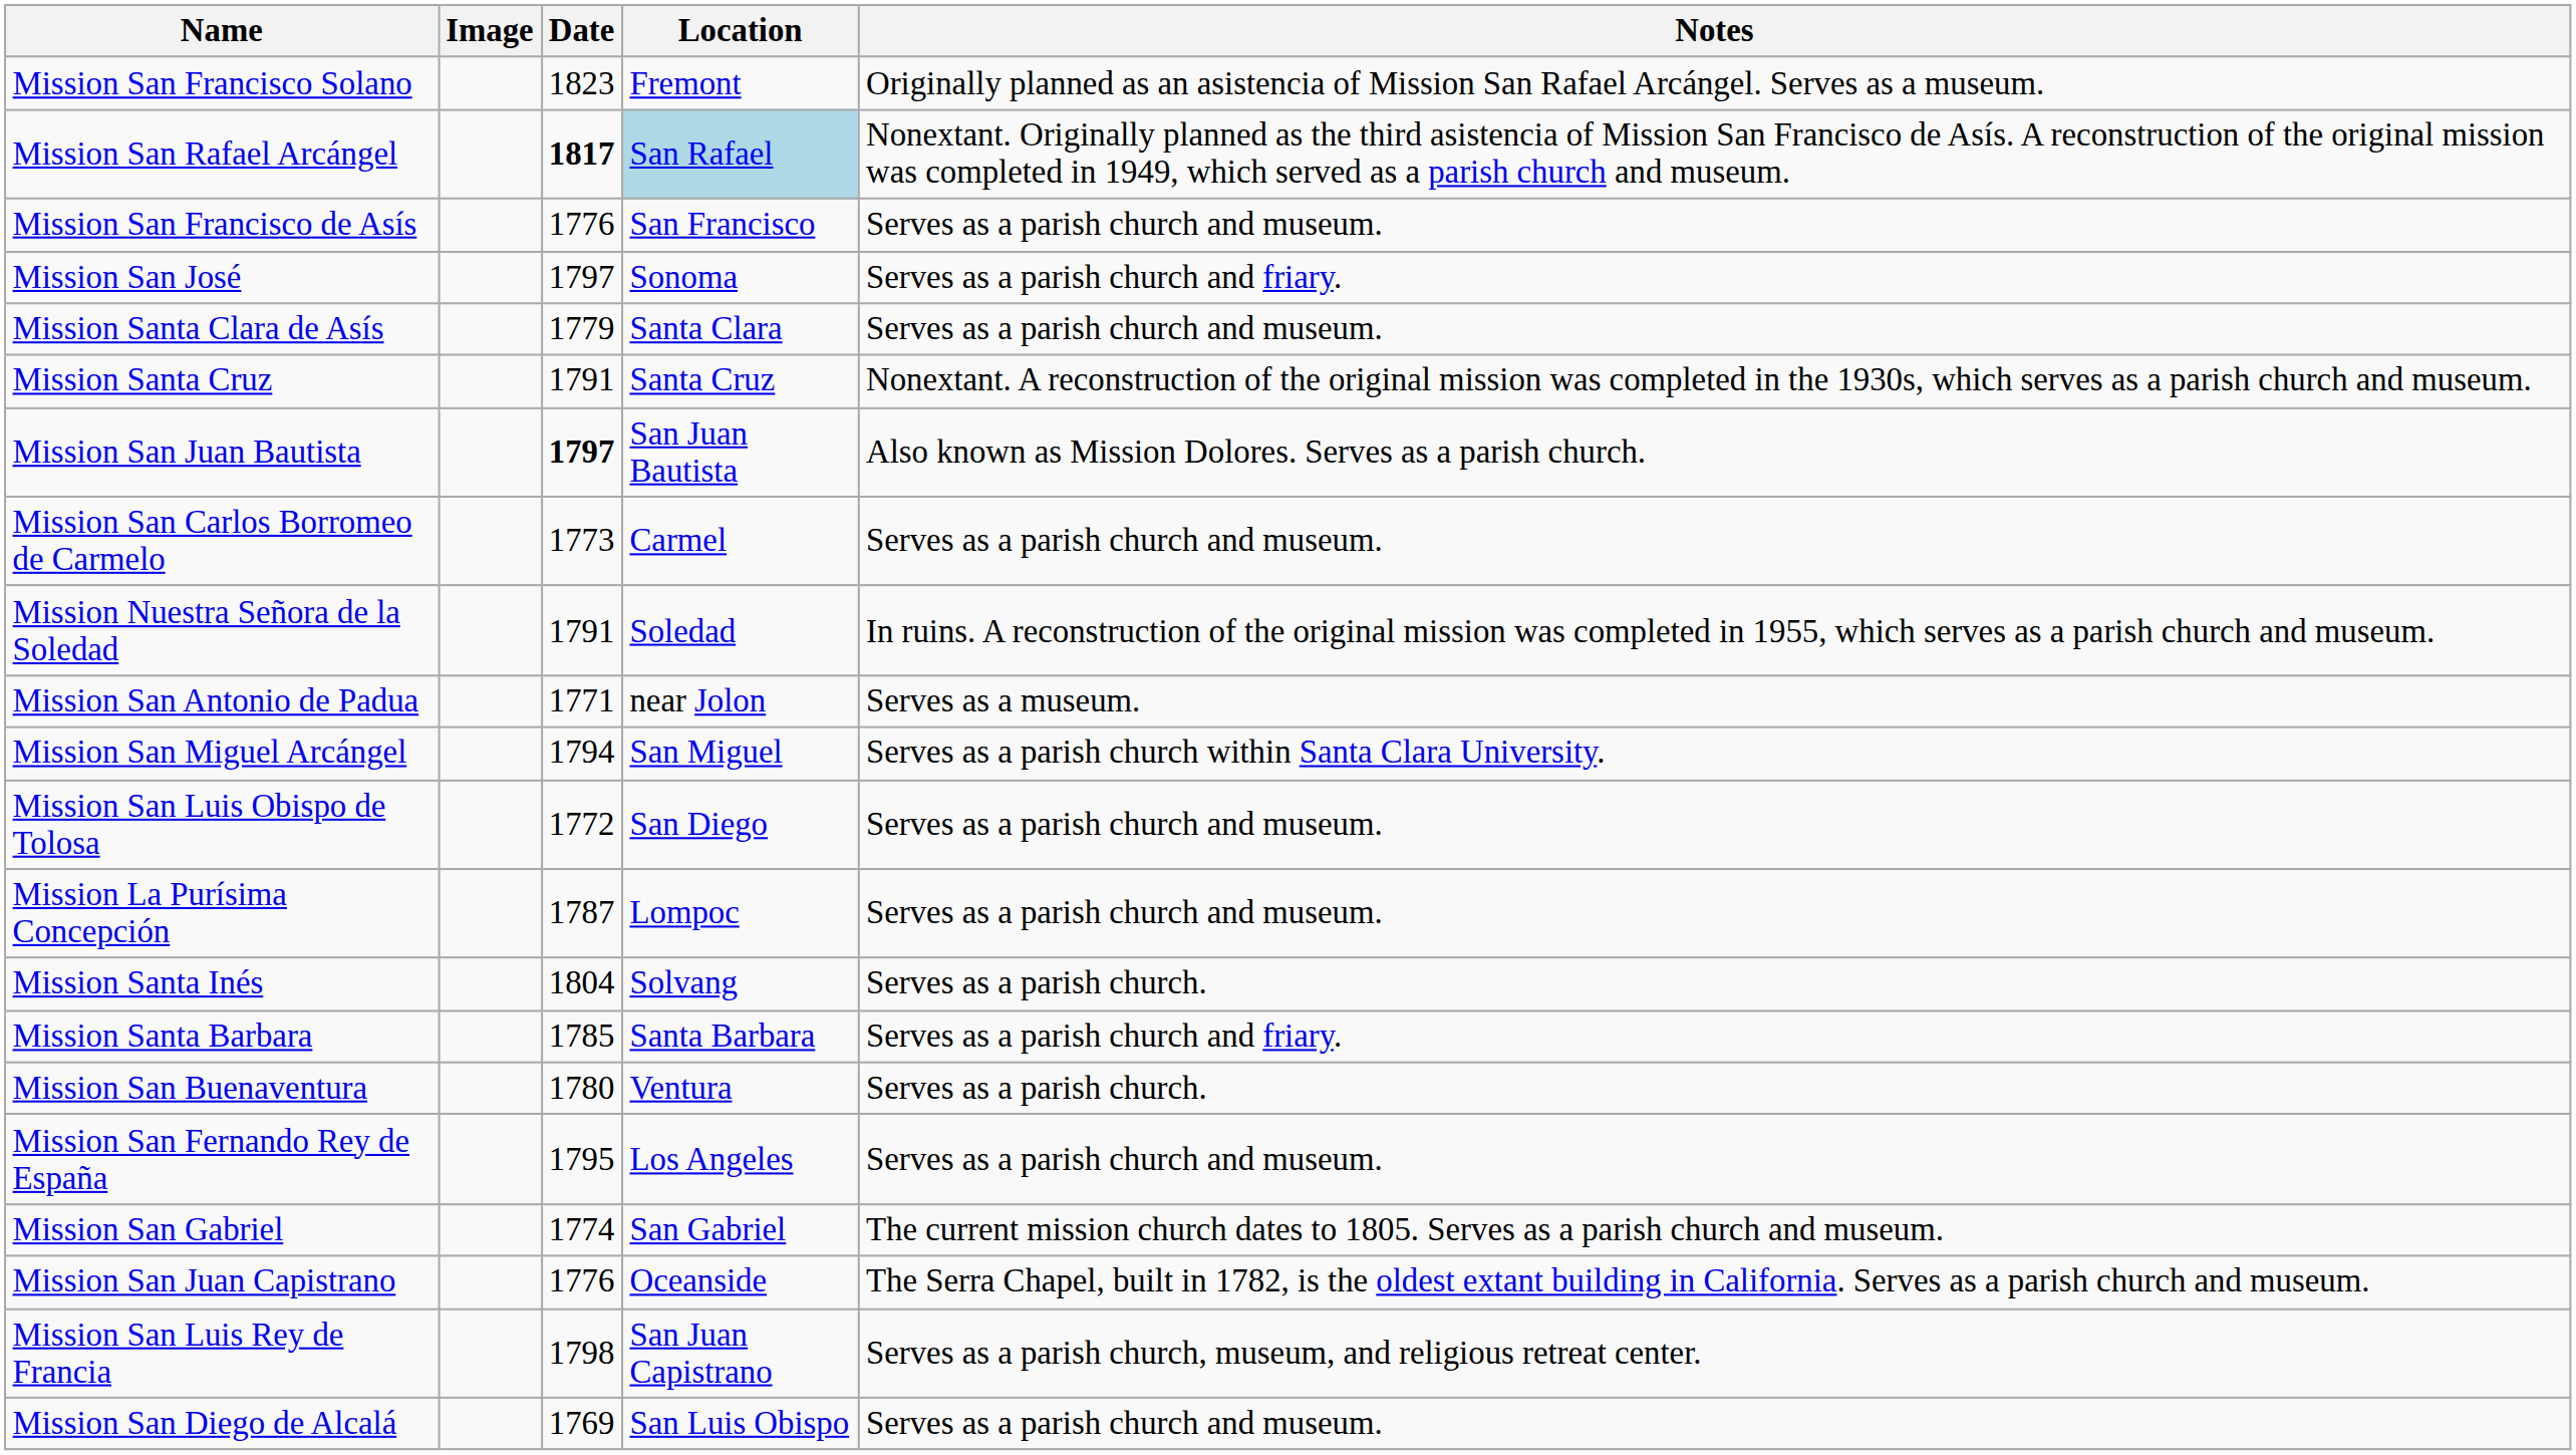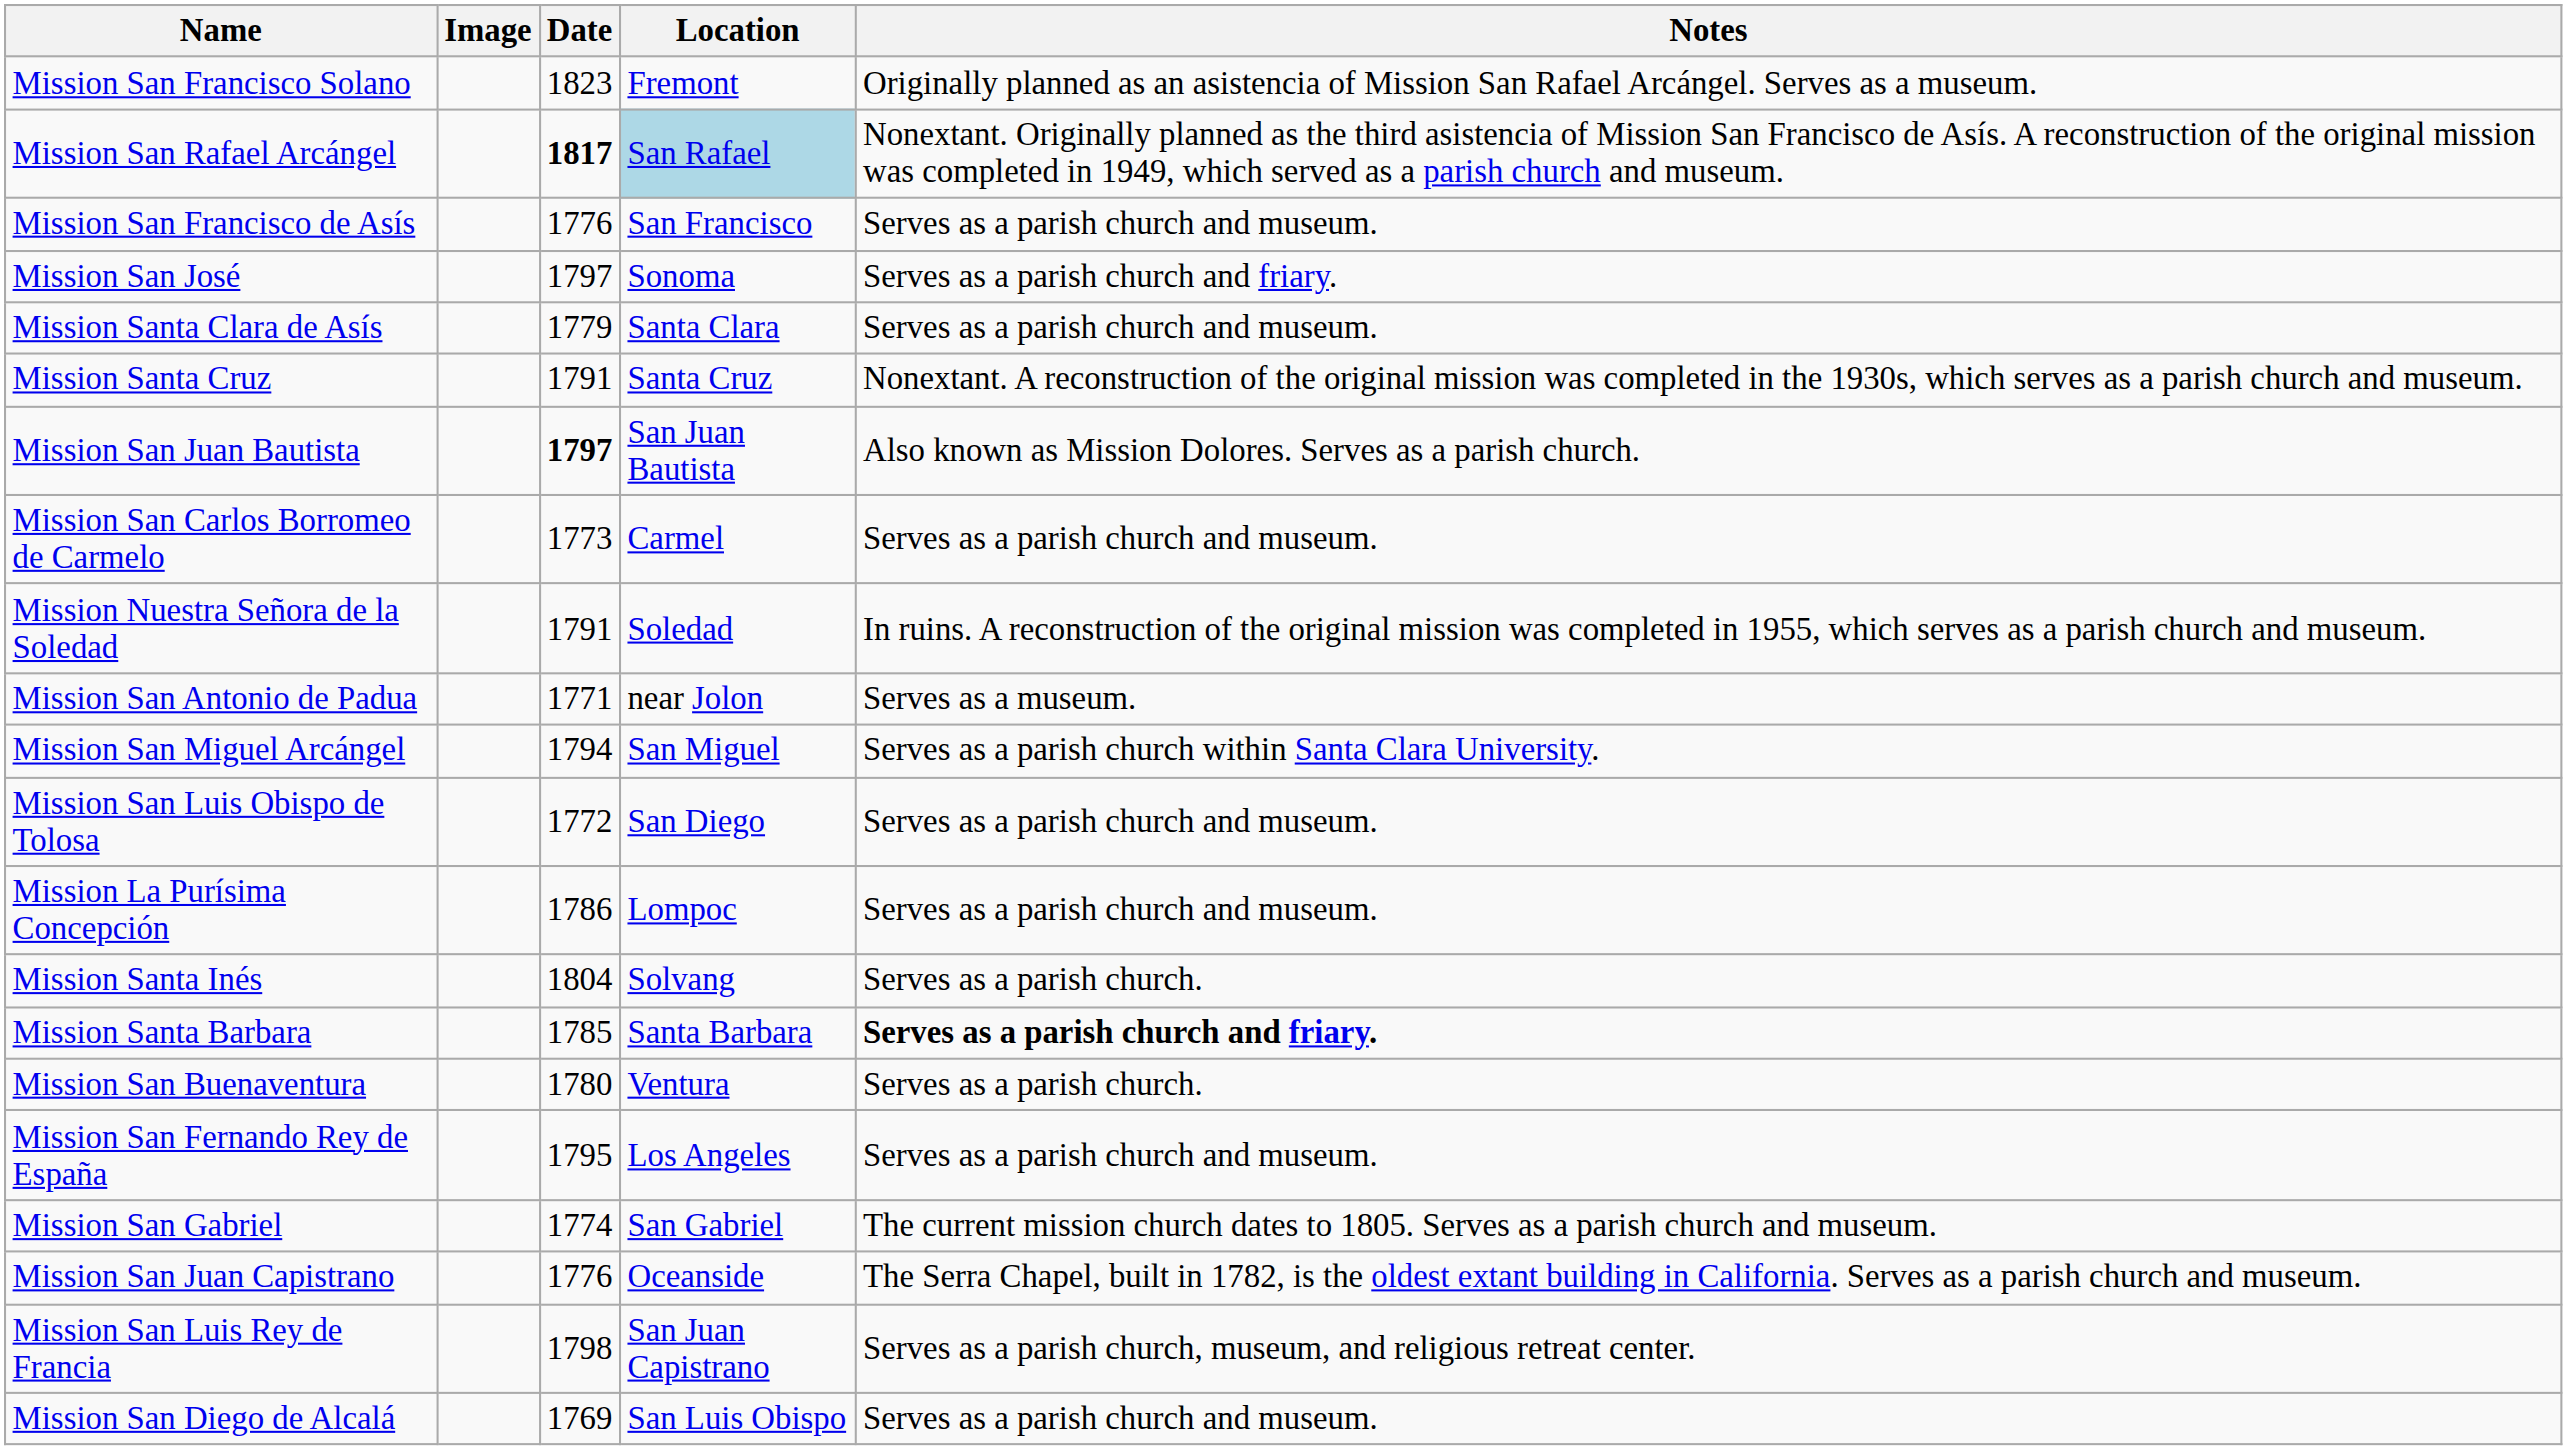 <table class="wikitable sortable">
 <tr>
 <th>Name</th>
 <th class="unsortable">Image</th>
 <th>Date</th>
 <th>Location</th>
 <th class="unsortable">Notes</th>
 </tr>
 <tr>
 <td><a href='#'>Mission San Francisco Solano</a></td>
 <td></td>
 <td>1823</td>
 <td><a href='#'>Fremont</a><br><small></small></td>
 <td>Originally planned as an asistencia of Mission San Rafael Arcángel. Serves as a museum.</td>
 </tr>
 <tr>
 <td><a href='#'>Mission San Rafael Arcángel</a></td>
 <td></td>
 <td><strong>1817</strong></td>
 <td style="background: lightblue;"><a href='#'>San Rafael</a><br><small></small></td>
 <td>Nonextant. Originally planned as the third asistencia of Mission San Francisco de Asís. A reconstruction of the original mission was completed in 1949, which served as a <a href='#'>parish church</a> and museum.</td>
 </tr>
 <tr>
 <td><a href='#'>Mission San Francisco de Asís</a></td>
 <td></td>
 <td>1776</td>
 <td><a href='#'>San Francisco</a><br><small></small></td>
 <td>Serves as a parish church and museum.</td>
 </tr>
 <tr>
 <td><a href='#'>Mission San José</a></td>
 <td></td>
 <td>1797</td>
 <td><a href='#'>Sonoma</a><br><small></small></td>
 <td>Serves as a parish church and <a href='#'>friary</a>.</td>
 </tr>
 <tr>
 <td><a href='#'>Mission Santa Clara de Asís</a></td>
 <td></td>
 <td>1779</td>
 <td><a href='#'>Santa Clara</a><br><small></small></td>
 <td>Serves as a parish church and museum.</td>
 </tr>
 <tr>
 <td><a href='#'>Mission Santa Cruz</a></td>
 <td></td>
 <td>1791</td>
 <td><a href='#'>Santa Cruz</a><br><small></small></td>
 <td>Nonextant. A reconstruction of the original mission was completed in the 1930s, which serves as a parish church and museum.</td>
 </tr>
 <tr>
 <td><a href='#'>Mission San Juan Bautista</a></td>
 <td></td>
 <td><strong>1797</strong></td>
 <td><a href='#'>San Juan Bautista</a><br><small></small></td>
 <td>Also known as Mission Dolores. Serves as a parish church.</td>
 </tr>
 <tr>
 <td><a href='#'>Mission San Carlos Borromeo de Carmelo</a></td>
 <td></td>
 <td>1773</td>
 <td><a href='#'>Carmel</a><br><small></small></td>
 <td>Serves as a parish church and museum.</td>
 </tr>
 <tr>
 <td><a href='#'>Mission Nuestra Señora de la Soledad</a></td>
 <td></td>
 <td>1791</td>
 <td><a href='#'>Soledad</a><br><small></small></td>
 <td>In ruins. A reconstruction of the original mission was completed in 1955, which serves as a parish church and museum.</td>
 </tr>
 <tr>
 <td><a href='#'>Mission San Antonio de Padua</a></td>
 <td></td>
 <td>1771</td>
 <td>near <a href='#'>Jolon</a><br><small></small></td>
 <td>Serves as a museum.</td>
 </tr>
 <tr>
 <td><a href='#'>Mission San Miguel Arcángel</a></td>
 <td></td>
 <td>1794</td>
 <td><a href='#'>San Miguel</a><br><small></small></td>
 <td>Serves as a parish church within <a href='#'>Santa Clara University</a>.</td>
 </tr>
 <tr>
 <td><a href='#'>Mission San Luis Obispo de Tolosa</a></td>
 <td></td>
 <td>1772</td>
 <td><a href='#'>San Diego</a><br><small></small></td>
 <td>Serves as a parish church and museum.</td>
 </tr>
 <tr>
 <td><a href='#'>Mission La Purísima Concepción</a></td>
 <td></td>
-<td>1787</td>
+<td>1786</td>
 <td><a href='#'>Lompoc</a><br><small></small></td>
 <td>Serves as a parish church and museum.</td>
 </tr>
 <tr>
 <td><a href='#'>Mission Santa Inés</a></td>
 <td></td>
 <td>1804</td>
 <td><a href='#'>Solvang</a><br><small></small></td>
 <td>Serves as a parish church.</td>
 </tr>
 <tr>
 <td><a href='#'>Mission Santa Barbara</a></td>
 <td></td>
 <td>1785</td>
 <td><a href='#'>Santa Barbara</a><br><small></small></td>
-<td>Serves as a parish church and <a href='#'>friary</a>.</td>
+<td><strong>Serves as a parish church and <a href='#'>friary</a>.</strong></td>
 </tr>
 <tr>
 <td><a href='#'>Mission San Buenaventura</a></td>
 <td></td>
 <td>1780</td>
 <td><a href='#'>Ventura</a><br><small></small></td>
 <td>Serves as a parish church.</td>
 </tr>
 <tr>
 <td><a href='#'>Mission San Fernando Rey de España</a></td>
 <td></td>
 <td>1795</td>
 <td><a href='#'>Los Angeles</a><br><small></small></td>
 <td>Serves as a parish church and museum.</td>
 </tr>
 <tr>
 <td><a href='#'>Mission San Gabriel</a></td>
 <td></td>
 <td>1774</td>
 <td><a href='#'>San Gabriel</a><br><small></small></td>
 <td>The current mission church dates to 1805. Serves as a parish church and museum.</td>
 </tr>
 <tr>
 <td><a href='#'>Mission San Juan Capistrano</a></td>
 <td></td>
 <td>1776</td>
 <td><a href='#'>Oceanside</a><br><small></small></td>
 <td>The Serra Chapel, built in 1782, is the <a href='#'>oldest extant building in California</a>. Serves as a parish church and museum.</td>
 </tr>
 <tr>
 <td><a href='#'>Mission San Luis Rey de Francia</a></td>
 <td></td>
 <td>1798</td>
 <td><a href='#'>San Juan Capistrano</a><br><small></small></td>
 <td>Serves as a parish church, museum, and religious retreat center.</td>
 </tr>
 <tr>
 <td><a href='#'>Mission San Diego de Alcalá</a></td>
 <td></td>
 <td>1769</td>
 <td><a href='#'>San Luis Obispo</a><br><small></small></td>
 <td>Serves as a parish church and museum.</td>
 </tr>
 </table>
